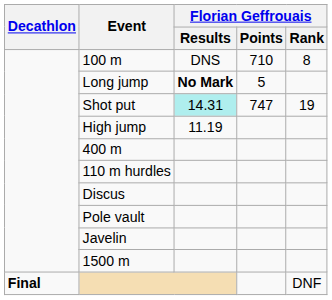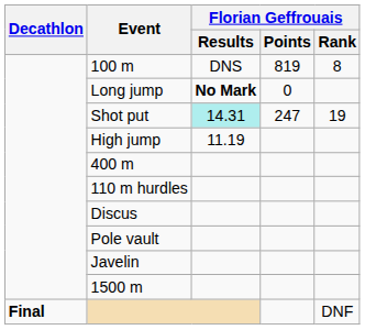 <table class=wikitable style="font-size:90%">
 <tr>
 <th rowspan="2"><a href='#'>Decathlon</a></th>
 <th rowspan="2">Event</th>
 <th colspan="3"><a href='#'>Florian Geffrouais</a></th>
 </tr>
 <tr>
 <th>Results</th>
 <th>Points</th>
 <th>Rank</th>
 </tr>
 <tr>
 <td rowspan="10"></td>
 <td>100 m</td>
 <td align=center>DNS</td>
-<td align=center>710</td>
+<td align=center>819</td>
 <td align=center>8</td>
 </tr>
 <tr>
 <td>Long jump</td>
 <td align=center><strong>No Mark</strong></td>
-<td align=center>5</td>
+<td align=center>0</td>
 <td align=center></td>
 </tr>
 <tr>
 <td>Shot put</td>
 <td align=center style="background: paleturquoise;">14.31</td>
-<td align=center>747</td>
+<td align=center>247</td>
 <td align=center>19</td>
 </tr>
 <tr>
 <td>High jump</td>
 <td align=center>11.19</td>
 <td align=center></td>
 <td align=center></td>
 </tr>
 <tr>
 <td>400 m</td>
 <td align=center></td>
 <td align=center></td>
 <td align=center></td>
 </tr>
 <tr>
 <td>110 m hurdles</td>
 <td align=center></td>
 <td align=center></td>
 <td align=center></td>
 </tr>
 <tr>
 <td>Discus</td>
 <td align=center></td>
 <td align=center></td>
 <td align=center></td>
 </tr>
 <tr>
 <td>Pole vault</td>
 <td align=center></td>
 <td align=center></td>
 <td align=center></td>
 </tr>
 <tr>
 <td>Javelin</td>
 <td align=center></td>
 <td align=center></td>
 <td align=center></td>
 </tr>
 <tr>
 <td>1500 m</td>
 <td align=center></td>
 <td align=center></td>
 <td align=center></td>
 </tr>
 <tr>
 <td><strong>Final</strong></td>
 <td colspan="2" bgcolor="wheat"></td>
 <td align=center></td>
 <td align=center>DNF</td>
 </tr>
 </table>
